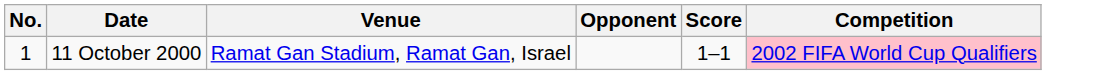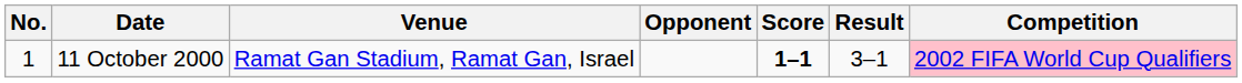 <table class="wikitable sortable">
 <tr>
 <th scope="col">No.</th>
 <th scope="col">Date</th>
 <th scope="col">Venue</th>
 <th scope="col">Opponent</th>
 <th scope="col">Score</th>
+<th scope="col">Result</th>
 <th scope="col">Competition</th>
 </tr>
 <tr>
 <td align="center">1</td>
 <td>11 October 2000</td>
 <td><a href='#'>Ramat Gan Stadium</a>, <a href='#'>Ramat Gan</a>, Israel</td>
 <td></td>
-<td align="center">1–1</td>
+<td align="center"><strong>1–1</strong></td>
+<td align="center">3–1</td>
 <td style="background: pink;"><a href='#'>2002 FIFA World Cup Qualifiers</a></td>
 </tr>
 </table>
